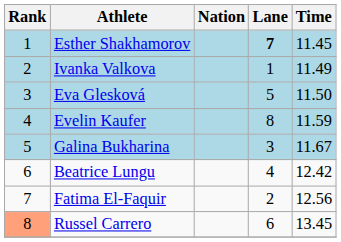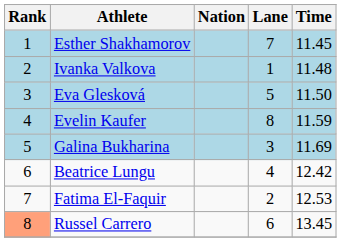 <table class="wikitable sortable" style="text-align:center">
 <tr>
 <th>Rank</th>
 <th>Athlete</th>
 <th>Nation</th>
 <th>Lane</th>
 <th>Time</th>
 </tr>
 <tr bgcolor=lightblue>
 <td>1</td>
 <td align=left><a href='#'>Esther Shakhamorov</a></td>
 <td align=left></td>
-<td><strong>7</strong></td>
+<td>7</td>
 <td>11.45</td>
 </tr>
 <tr bgcolor=lightblue>
 <td>2</td>
 <td align=left><a href='#'>Ivanka Valkova</a></td>
 <td align=left></td>
 <td>1</td>
-<td>11.49</td>
+<td>11.48</td>
 </tr>
 <tr bgcolor=lightblue>
 <td>3</td>
 <td align=left><a href='#'>Eva Glesková</a></td>
 <td align=left></td>
 <td>5</td>
 <td>11.50</td>
 </tr>
 <tr bgcolor=lightblue>
 <td>4</td>
 <td align=left><a href='#'>Evelin Kaufer</a></td>
 <td align=left></td>
 <td>8</td>
 <td>11.59</td>
 </tr>
 <tr bgcolor=lightblue>
 <td>5</td>
 <td align=left><a href='#'>Galina Bukharina</a></td>
 <td align=left></td>
 <td>3</td>
-<td>11.67</td>
+<td>11.69</td>
 </tr>
 <tr>
 <td>6</td>
 <td align=left><a href='#'>Beatrice Lungu</a></td>
 <td align=left></td>
 <td>4</td>
 <td>12.42</td>
 </tr>
 <tr>
 <td>7</td>
 <td align=left><a href='#'>Fatima El-Faquir</a></td>
 <td align=left></td>
 <td>2</td>
-<td>12.56</td>
+<td>12.53</td>
 </tr>
 <tr>
 <td style="background: lightsalmon;">8</td>
 <td align=left><a href='#'>Russel Carrero</a></td>
 <td align=left></td>
 <td>6</td>
 <td>13.45</td>
 </tr>
 <tr>
 </tr>
 </table>
